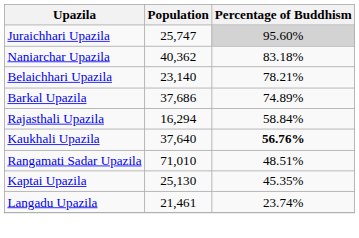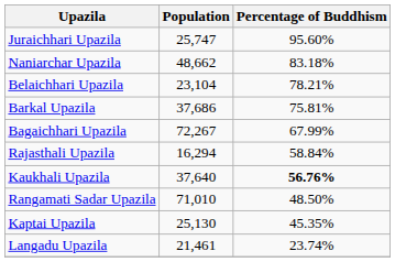 <table class="wikitable sortable static-row-numbers static-row-header-text defaultleft col2right hover-highlight">
 <tr>
 <th>Upazila</th>
 <th>Population</th>
 <th>Percentage of Buddhism</th>
 </tr>
 <tr>
 <td><a href='#'>Juraichhari Upazila</a></td>
 <td align=center>25,747</td>
-<td align=center style="background: lightgrey;">95.60%</td>
+<td align=center>95.60%</td>
 </tr>
 <tr>
 <td><a href='#'>Naniarchar Upazila</a></td>
-<td align=center>40,362</td>
+<td align=center>48,662</td>
 <td align=center>83.18%</td>
 </tr>
 <tr>
 <td><a href='#'>Belaichhari Upazila</a></td>
-<td align=center>23,140</td>
+<td align=center>23,104</td>
 <td align=center>78.21%</td>
 </tr>
 <tr>
 <td><a href='#'>Barkal Upazila</a></td>
 <td align=center>37,686</td>
-<td align=center>74.89%</td>
+<td align=center>75.81%</td>
+</tr>
+<tr>
+<td><a href='#'>Bagaichhari Upazila</a></td>
+<td align=center>72,267</td>
+<td align=center>67.99%</td>
 </tr>
 <tr>
 <td><a href='#'>Rajasthali Upazila</a></td>
 <td align=center>16,294</td>
 <td align=center>58.84%</td>
 </tr>
 <tr>
 <td><a href='#'>Kaukhali Upazila</a></td>
 <td align=center>37,640</td>
 <td align=center><strong>56.76%</strong></td>
 </tr>
 <tr>
 <td><a href='#'>Rangamati Sadar Upazila</a></td>
 <td align=center>71,010</td>
-<td align=center>48.51%</td>
+<td align=center>48.50%</td>
 </tr>
 <tr>
 <td><a href='#'>Kaptai Upazila</a></td>
 <td align=center>25,130</td>
 <td align=center>45.35%</td>
 </tr>
 <tr>
 <td><a href='#'>Langadu Upazila</a></td>
 <td align=center>21,461</td>
 <td align='center'>23.74%</td>
 </tr>
 <tr>
 </tr>
 </table>
